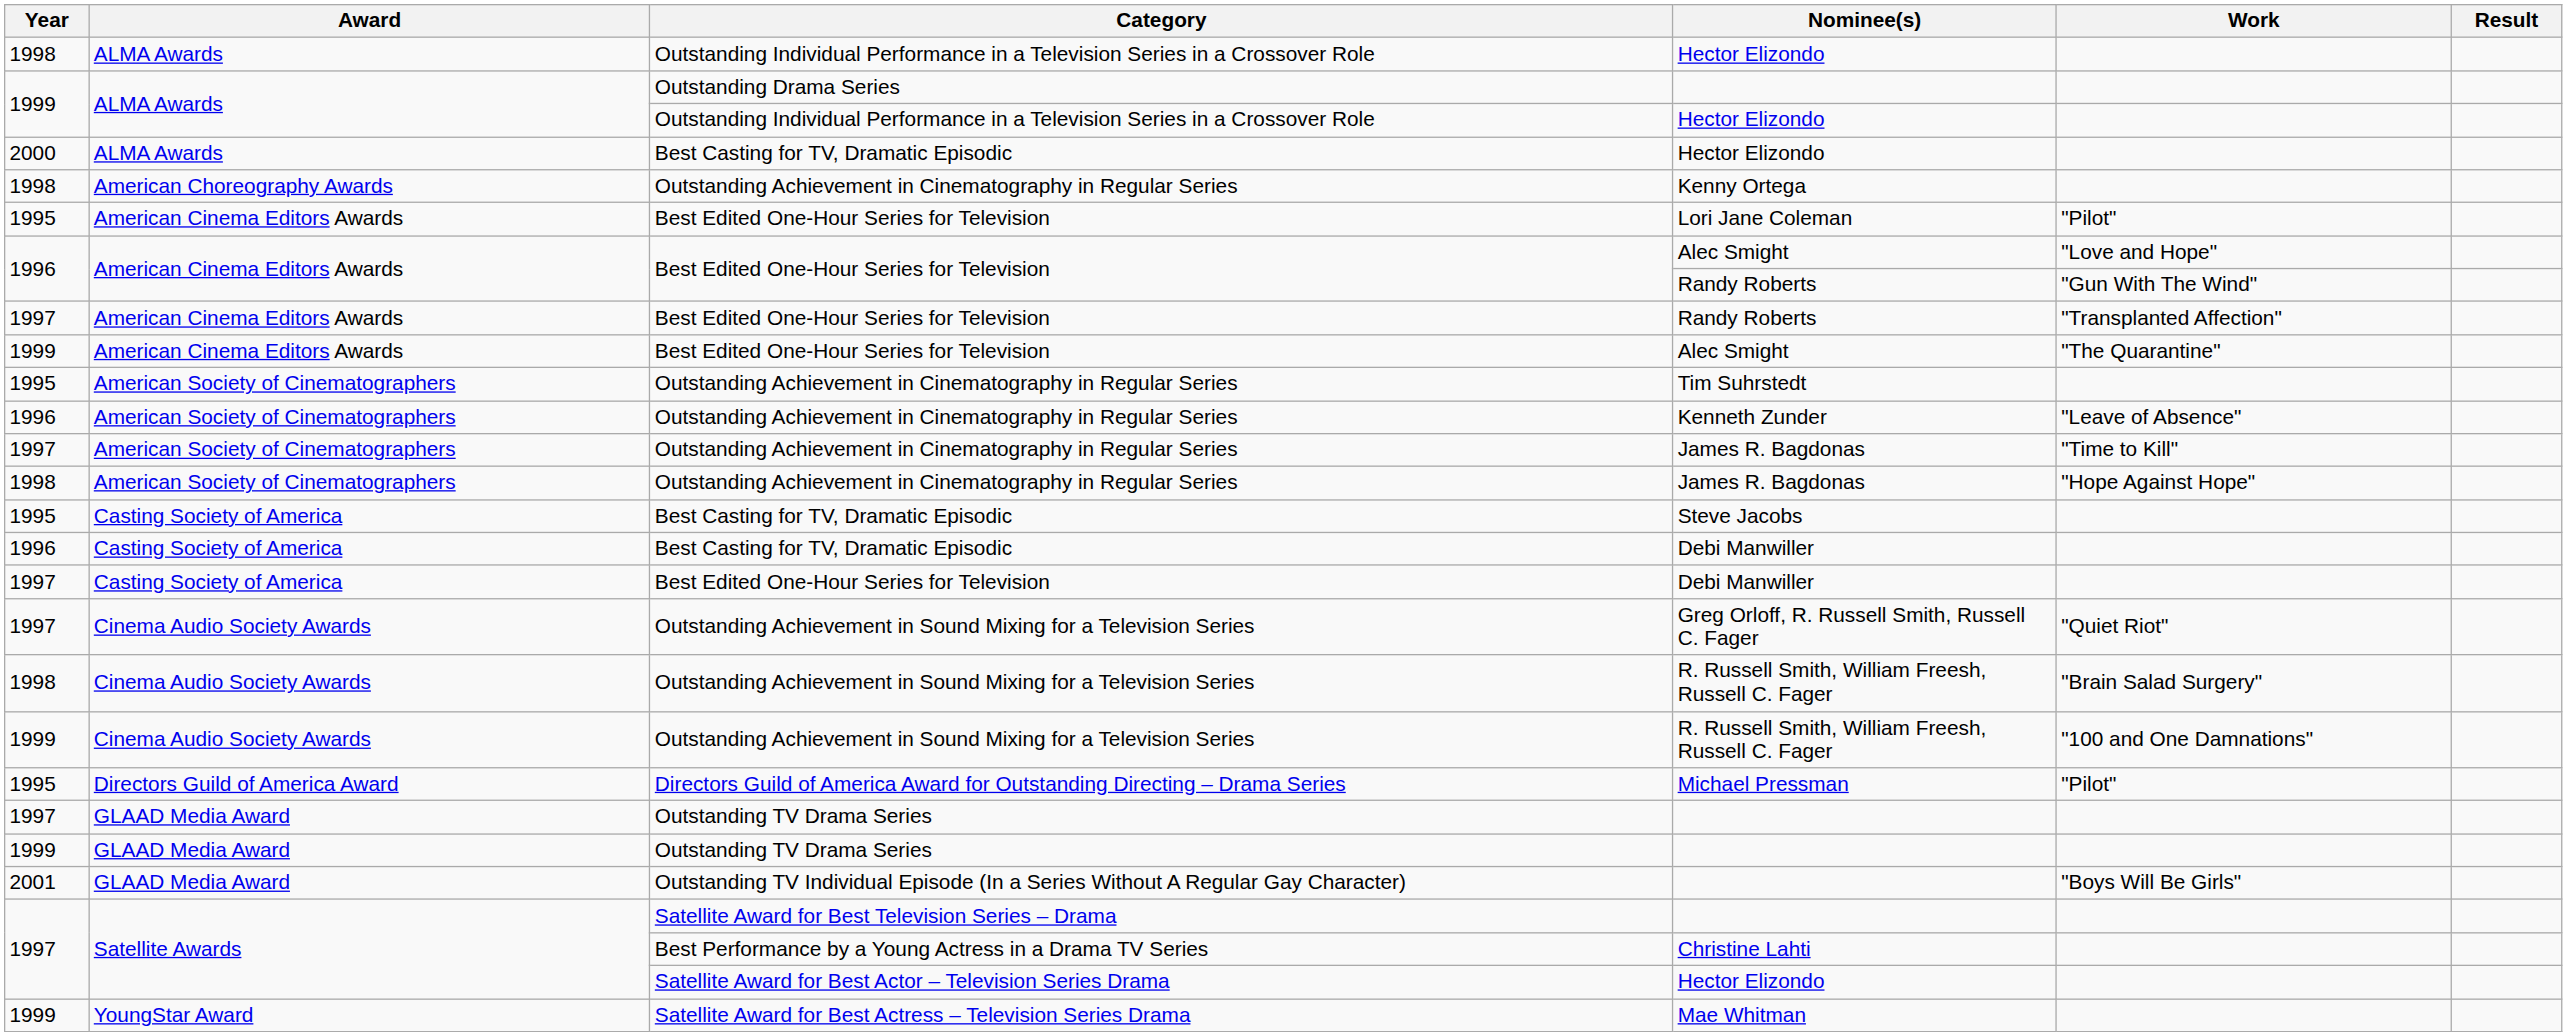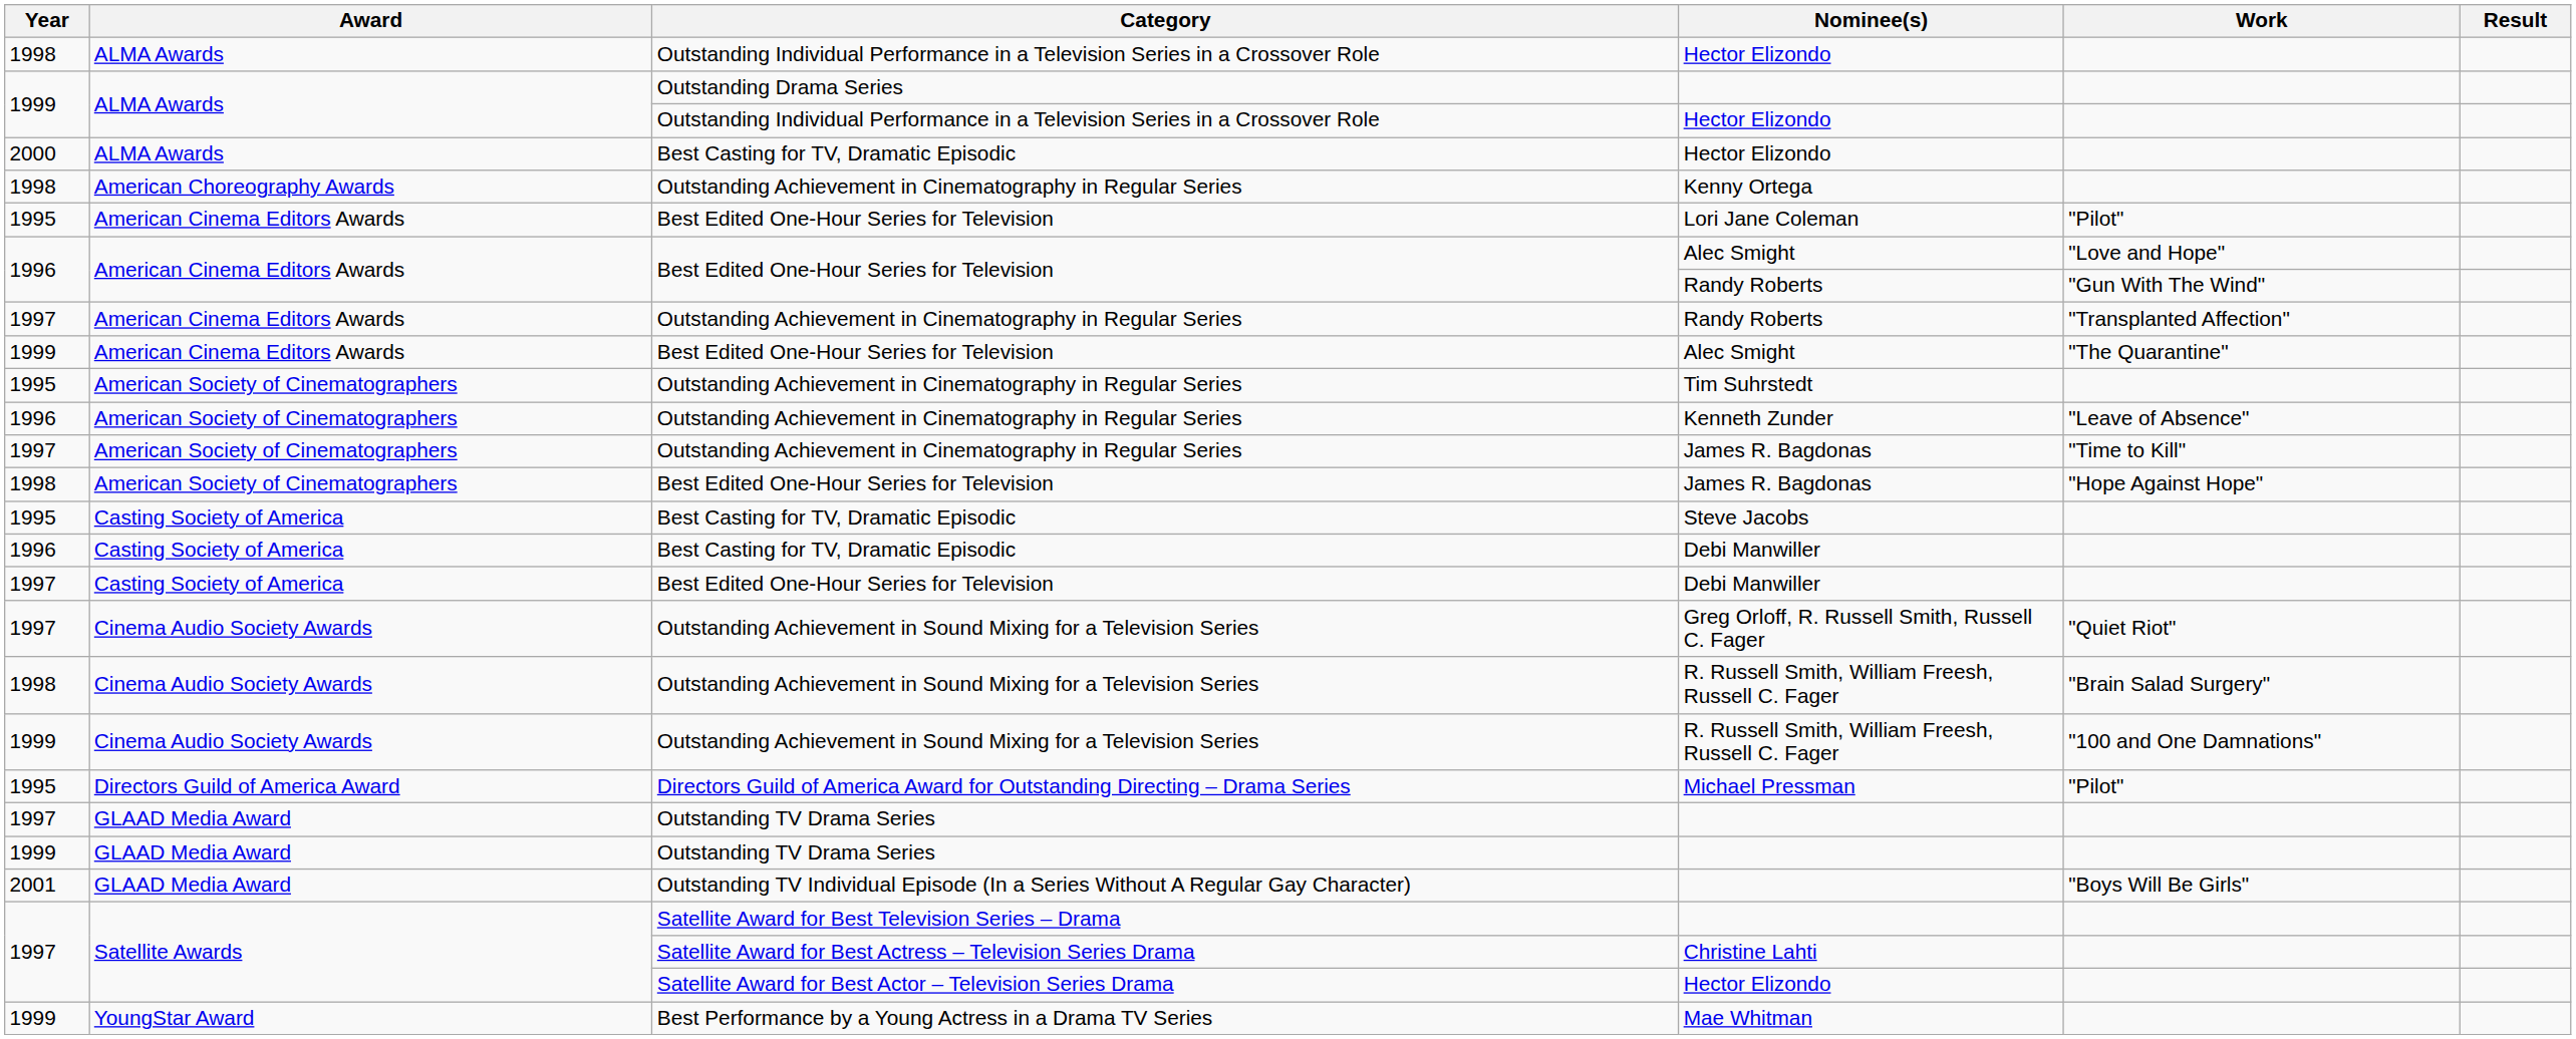 <table class="wikitable sortable">
 <tr>
 <th>Year</th>
 <th>Award</th>
 <th style="width:40%;">Category</th>
 <th style="width:15%;">Nominee(s)</th>
 <th>Work</th>
 <th>Result</th>
 </tr>
 <tr>
 <td>1998</td>
 <td rowspan=1><a href='#'>ALMA Awards</a></td>
 <td>Outstanding Individual Performance in a Television Series in a Crossover Role</td>
 <td><a href='#'>Hector Elizondo</a></td>
 <td></td>
 <td></td>
 </tr>
 <tr>
 <td rowspan=2>1999</td>
 <td rowspan=2><a href='#'>ALMA Awards</a></td>
 <td>Outstanding Drama Series</td>
 <td></td>
 <td></td>
 <td></td>
 </tr>
 <tr>
 <td>Outstanding Individual Performance in a Television Series in a Crossover Role</td>
 <td><a href='#'>Hector Elizondo</a></td>
 <td></td>
 <td></td>
 </tr>
 <tr>
 <td>2000</td>
 <td rowspan=1><a href='#'>ALMA Awards</a></td>
 <td>Best Casting for TV, Dramatic Episodic</td>
 <td>Hector Elizondo</td>
 <td></td>
 <td></td>
 </tr>
 <tr>
 <td>1998</td>
 <td><a href='#'>American Choreography Awards</a></td>
 <td>Outstanding Achievement in Cinematography in Regular Series</td>
 <td>Kenny Ortega</td>
 <td></td>
 <td></td>
 </tr>
 <tr>
 <td>1995</td>
 <td><a href='#'>American Cinema Editors</a> Awards</td>
 <td>Best Edited One-Hour Series for Television</td>
 <td>Lori Jane Coleman</td>
 <td>"Pilot"</td>
 <td></td>
 </tr>
 <tr>
 <td rowspan=2>1996</td>
 <td rowspan=2><a href='#'>American Cinema Editors</a> Awards</td>
 <td rowspan=2>Best Edited One-Hour Series for Television</td>
 <td>Alec Smight</td>
 <td>"Love and Hope"</td>
 <td></td>
 </tr>
 <tr>
 <td>Randy Roberts</td>
 <td>"Gun With The Wind"</td>
 <td></td>
 </tr>
 <tr>
 <td>1997</td>
 <td><a href='#'>American Cinema Editors</a> Awards</td>
-<td>Best Edited One-Hour Series for Television</td>
+<td>Outstanding Achievement in Cinematography in Regular Series</td>
 <td>Randy Roberts</td>
 <td>"Transplanted Affection"</td>
 <td></td>
 </tr>
 <tr>
 <td>1999</td>
 <td><a href='#'>American Cinema Editors</a> Awards</td>
 <td>Best Edited One-Hour Series for Television</td>
 <td>Alec Smight</td>
 <td>"The Quarantine"</td>
 <td></td>
 </tr>
 <tr>
 <td>1995</td>
 <td><a href='#'>American Society of Cinematographers</a></td>
 <td>Outstanding Achievement in Cinematography in Regular Series</td>
 <td>Tim Suhrstedt</td>
 <td></td>
 <td></td>
 </tr>
 <tr>
 <td>1996</td>
 <td><a href='#'>American Society of Cinematographers</a></td>
 <td>Outstanding Achievement in Cinematography in Regular Series</td>
 <td>Kenneth Zunder</td>
 <td>"Leave of Absence"</td>
 <td></td>
 </tr>
 <tr>
 <td>1997</td>
 <td><a href='#'>American Society of Cinematographers</a></td>
 <td>Outstanding Achievement in Cinematography in Regular Series</td>
 <td>James R. Bagdonas</td>
 <td>"Time to Kill"</td>
 <td></td>
 </tr>
 <tr>
 <td>1998</td>
 <td><a href='#'>American Society of Cinematographers</a></td>
-<td>Outstanding Achievement in Cinematography in Regular Series</td>
+<td>Best Edited One-Hour Series for Television</td>
 <td>James R. Bagdonas</td>
 <td>"Hope Against Hope"</td>
 <td></td>
 </tr>
 <tr>
 <td>1995</td>
 <td><a href='#'>Casting Society of America</a></td>
 <td>Best Casting for TV, Dramatic Episodic</td>
 <td>Steve Jacobs</td>
 <td></td>
 <td></td>
 </tr>
 <tr>
 <td>1996</td>
 <td><a href='#'>Casting Society of America</a></td>
 <td>Best Casting for TV, Dramatic Episodic</td>
 <td>Debi Manwiller</td>
 <td></td>
 <td></td>
 </tr>
 <tr>
 <td>1997</td>
 <td><a href='#'>Casting Society of America</a></td>
 <td>Best Edited One-Hour Series for Television</td>
 <td>Debi Manwiller</td>
 <td></td>
 <td></td>
 </tr>
 <tr>
 <td>1997</td>
 <td><a href='#'>Cinema Audio Society Awards</a></td>
 <td>Outstanding Achievement in Sound Mixing for a Television Series</td>
 <td>Greg Orloff, R. Russell Smith, Russell C. Fager</td>
 <td>"Quiet Riot"</td>
 <td></td>
 </tr>
 <tr>
 <td>1998</td>
 <td><a href='#'>Cinema Audio Society Awards</a></td>
 <td>Outstanding Achievement in Sound Mixing for a Television Series</td>
 <td>R. Russell Smith, William Freesh, Russell C. Fager</td>
 <td>"Brain Salad Surgery"</td>
 <td></td>
 </tr>
 <tr>
 <td>1999</td>
 <td><a href='#'>Cinema Audio Society Awards</a></td>
 <td>Outstanding Achievement in Sound Mixing for a Television Series</td>
 <td>R. Russell Smith, William Freesh, Russell C. Fager</td>
 <td>"100 and One Damnations"</td>
 <td></td>
 </tr>
 <tr>
 <td>1995</td>
 <td><a href='#'>Directors Guild of America Award</a></td>
 <td><a href='#'>Directors Guild of America Award for Outstanding Directing – Drama Series</a></td>
 <td><a href='#'>Michael Pressman</a></td>
 <td>"Pilot"</td>
 <td></td>
 </tr>
 <tr>
 <td>1997</td>
 <td><a href='#'>GLAAD Media Award</a></td>
 <td>Outstanding TV Drama Series</td>
 <td></td>
 <td></td>
 <td></td>
 </tr>
 <tr>
 <td>1999</td>
 <td><a href='#'>GLAAD Media Award</a></td>
 <td>Outstanding TV Drama Series</td>
 <td></td>
 <td></td>
 <td></td>
 </tr>
 <tr>
 <td>2001</td>
 <td><a href='#'>GLAAD Media Award</a></td>
 <td>Outstanding TV Individual Episode (In a Series Without A Regular Gay Character)</td>
 <td></td>
 <td>"Boys Will Be Girls"</td>
 <td></td>
 </tr>
 <tr>
 <td rowspan=3>1997</td>
 <td rowspan=3><a href='#'>Satellite Awards</a></td>
 <td><a href='#'>Satellite Award for Best Television Series – Drama</a></td>
 <td></td>
 <td></td>
 <td></td>
 </tr>
 <tr>
-<td>Best Performance by a Young Actress in a Drama TV Series</td>
+<td><a href='#'>Satellite Award for Best Actress – Television Series Drama</a></td>
 <td><a href='#'>Christine Lahti</a></td>
 <td></td>
 <td></td>
 </tr>
 <tr>
 <td><a href='#'>Satellite Award for Best Actor – Television Series Drama</a></td>
 <td><a href='#'>Hector Elizondo</a></td>
 <td></td>
 <td></td>
 </tr>
 <tr>
 <td>1999</td>
 <td><a href='#'>YoungStar Award</a></td>
-<td><a href='#'>Satellite Award for Best Actress – Television Series Drama</a></td>
+<td>Best Performance by a Young Actress in a Drama TV Series</td>
 <td><a href='#'>Mae Whitman</a></td>
 <td></td>
 <td></td>
 </tr>
 </table>
